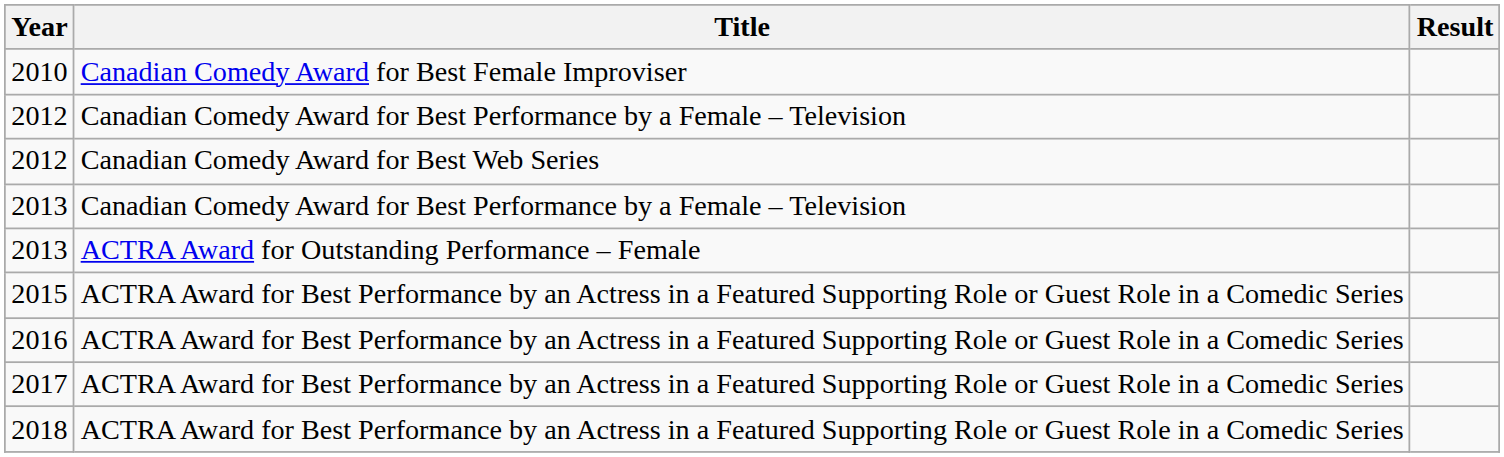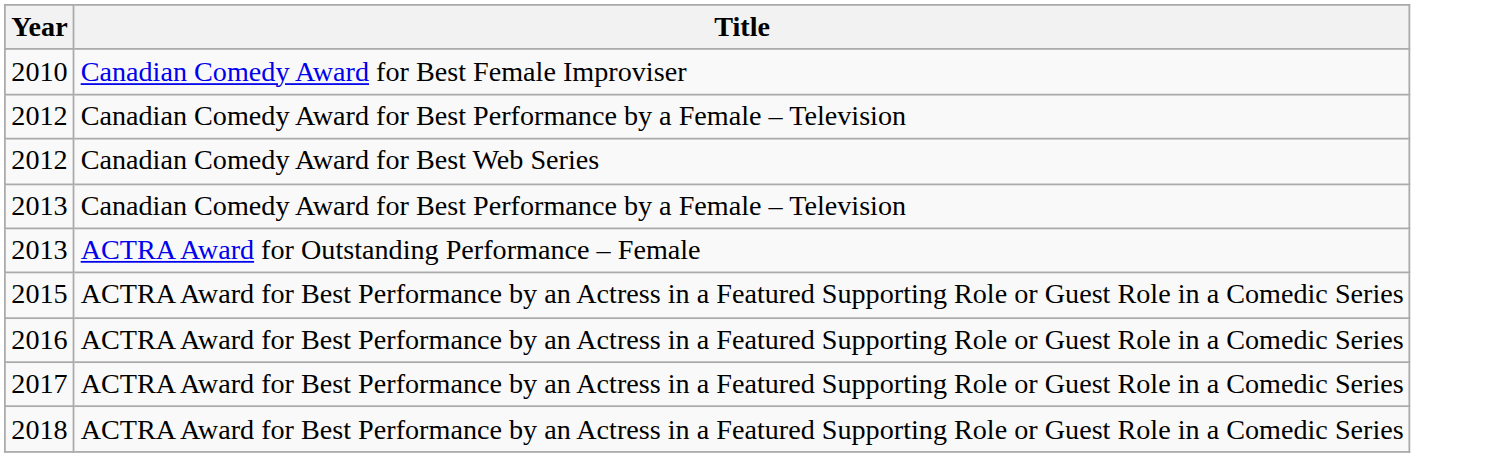 <table class="wikitable sortable">
 <tr>
 <th>Year</th>
 <th>Title</th>
-<th>Result</th>
 </tr>
 <tr>
 <td>2010</td>
 <td><a href='#'>Canadian Comedy Award</a> for Best Female Improviser</td>
-<td></td>
 </tr>
 <tr>
 <td>2012</td>
 <td>Canadian Comedy Award for Best Performance by a Female – Television</td>
-<td></td>
 </tr>
 <tr>
 <td>2012</td>
 <td>Canadian Comedy Award for Best Web Series</td>
-<td></td>
 </tr>
 <tr>
 <td>2013</td>
 <td>Canadian Comedy Award for Best Performance by a Female – Television</td>
-<td></td>
 </tr>
 <tr>
 <td>2013</td>
 <td><a href='#'>ACTRA Award</a> for Outstanding Performance – Female</td>
-<td></td>
 </tr>
 <tr>
 <td>2015</td>
 <td>ACTRA Award for Best Performance by an Actress in a Featured Supporting Role or Guest Role in a Comedic Series</td>
-<td></td>
 </tr>
 <tr>
 <td>2016</td>
 <td>ACTRA Award for Best Performance by an Actress in a Featured Supporting Role or Guest Role in a Comedic Series</td>
-<td></td>
 </tr>
 <tr>
 <td>2017</td>
 <td>ACTRA Award for Best Performance by an Actress in a Featured Supporting Role or Guest Role in a Comedic Series</td>
-<td></td>
 </tr>
 <tr>
 <td>2018</td>
 <td>ACTRA Award for Best Performance by an Actress in a Featured Supporting Role or Guest Role in a Comedic Series</td>
-<td></td>
 </tr>
 </table>
